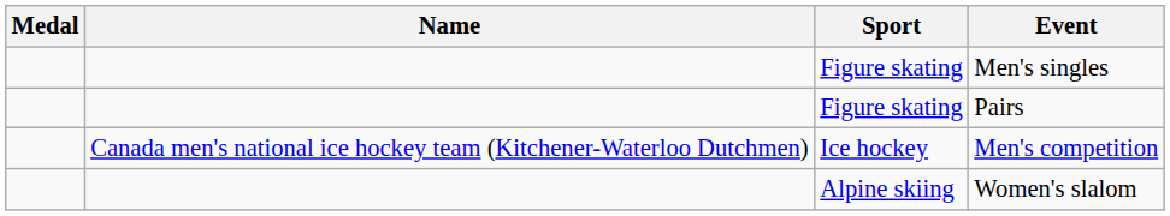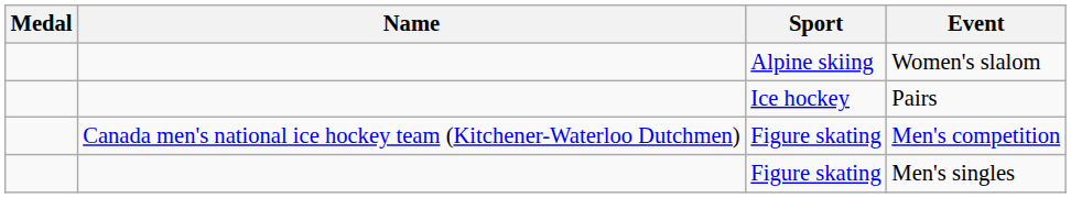 <table class="wikitable sortable" style="font-size:90%">
 <tr>
 <th>Medal</th>
 <th>Name</th>
 <th>Sport</th>
 <th>Event</th>
 </tr>
 <tr>
 <td></td>
 <td></td>
-<td><a href='#'>Figure skating</a></td>
-<td>Men's singles</td>
+<td><a href='#'>Alpine skiing</a></td>
+<td>Women's slalom</td>
 </tr>
 <tr>
 <td></td>
 <td> <br> </td>
-<td><a href='#'>Figure skating</a></td>
+<td><a href='#'>Ice hockey</a></td>
 <td>Pairs</td>
 </tr>
 <tr>
 <td></td>
 <td><a href='#'>Canada men's national ice hockey team</a> (<a href='#'>Kitchener-Waterloo Dutchmen</a>)<br></td>
-<td><a href='#'>Ice hockey</a></td>
+<td><a href='#'>Figure skating</a></td>
 <td><a href='#'>Men's competition</a></td>
 </tr>
 <tr>
 <td></td>
 <td></td>
-<td><a href='#'>Alpine skiing</a></td>
-<td>Women's slalom</td>
+<td><a href='#'>Figure skating</a></td>
+<td>Men's singles</td>
 </tr>
 </table>
